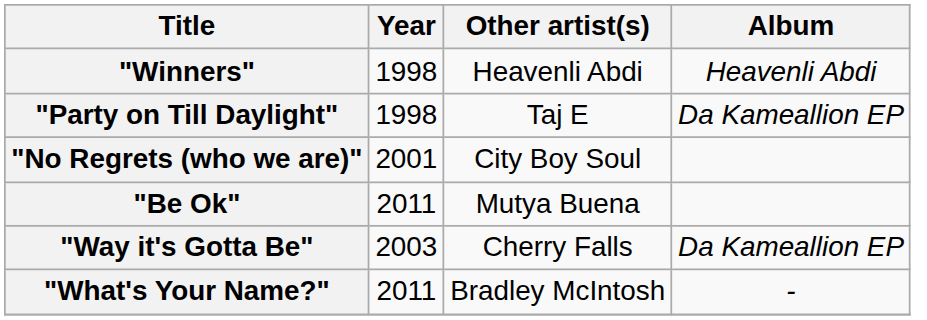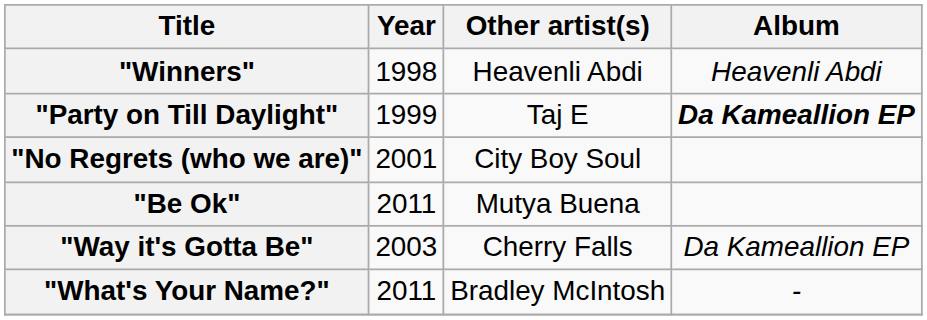 <table class="wikitable plainrowheaders" style="text-align:center;" border="1">
 <tr>
 <th scope="col">Title</th>
 <th scope="col">Year</th>
 <th scope="col">Other artist(s)</th>
 <th scope="col">Album</th>
 </tr>
 <tr>
 <th scope="row">"Winners"</th>
 <td>1998</td>
 <td>Heavenli Abdi</td>
 <td><em>Heavenli Abdi</em></td>
 </tr>
 <tr>
 <th scope="row">"Party on Till Daylight"</th>
-<td>1998</td>
+<td>1999</td>
 <td>Taj E</td>
-<td><em>Da Kameallion EP</em></td>
+<td><strong><em>Da Kameallion EP</em></strong></td>
 </tr>
 <tr>
 <th scope="row">"No Regrets (who we are)"</th>
 <td>2001</td>
 <td>City Boy Soul</td>
 <td></td>
 </tr>
 <tr>
 <th scope="row">"Be Ok"</th>
 <td>2011</td>
 <td>Mutya Buena</td>
 <td></td>
 </tr>
 <tr>
 <th scope="row">"Way it's Gotta Be"</th>
 <td>2003</td>
 <td>Cherry Falls</td>
 <td><em>Da Kameallion EP</em></td>
 </tr>
 <tr>
 <th scope="row">"What's Your Name?"</th>
 <td>2011</td>
 <td>Bradley McIntosh</td>
 <td><em>-</em></td>
 </tr>
 <tr>
 </tr>
 </table>
